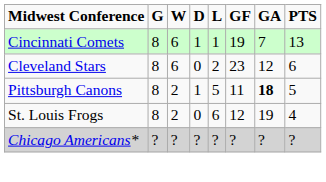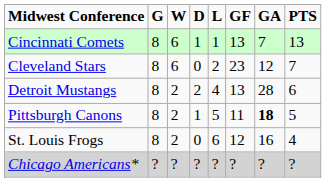 <table class="wikitable">
 <tr>
 <td><strong>Midwest Conference</strong></td>
 <td><strong>G</strong></td>
 <td><strong>W</strong></td>
 <td><strong>D</strong></td>
 <td><strong>L</strong></td>
 <td><strong>GF</strong></td>
 <td><strong>GA</strong></td>
 <td><strong>PTS</strong></td>
 </tr>
 <tr style="background:#cfc;">
 <td><a href='#'>Cincinnati Comets</a></td>
 <td>8</td>
 <td>6</td>
 <td>1</td>
 <td>1</td>
-<td>19</td>
+<td>13</td>
 <td>7</td>
 <td>13</td>
 </tr>
 <tr>
 <td><a href='#'>Cleveland Stars</a></td>
 <td>8</td>
 <td>6</td>
 <td>0</td>
 <td>2</td>
 <td>23</td>
 <td>12</td>
+<td>7</td>
+</tr>
+<tr>
+<td><a href='#'>Detroit Mustangs</a></td>
+<td>8</td>
+<td>2</td>
+<td>2</td>
+<td>4</td>
+<td>13</td>
+<td>28</td>
 <td>6</td>
 </tr>
 <tr>
 <td><a href='#'>Pittsburgh Canons</a></td>
 <td>8</td>
 <td>2</td>
 <td>1</td>
 <td>5</td>
 <td>11</td>
 <td><strong>18</strong></td>
 <td>5</td>
 </tr>
 <tr>
 <td>St. Louis Frogs</td>
 <td>8</td>
 <td>2</td>
 <td>0</td>
 <td>6</td>
 <td>12</td>
-<td>19</td>
+<td>16</td>
 <td>4</td>
 </tr>
 <tr bgcolor=lightgrey>
 <td><em><a href='#'>Chicago Americans</a>*</em></td>
 <td>?</td>
 <td>?</td>
 <td>?</td>
 <td>?</td>
 <td>?</td>
 <td>?</td>
 <td>?</td>
 </tr>
 </table>
